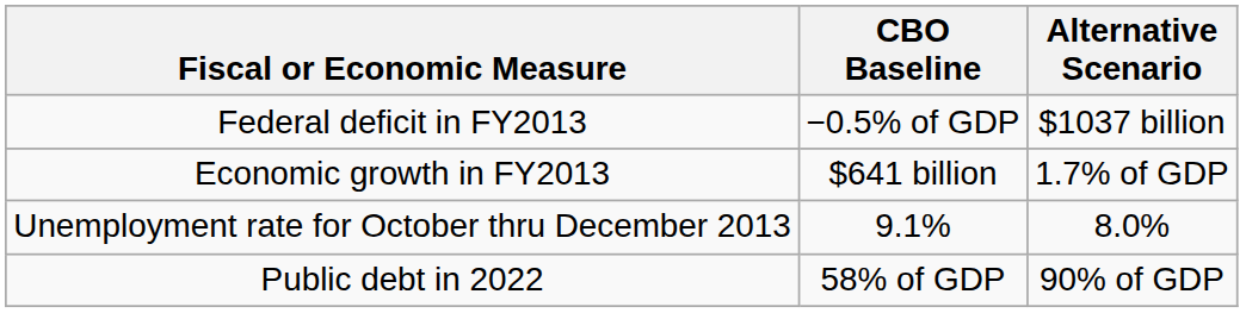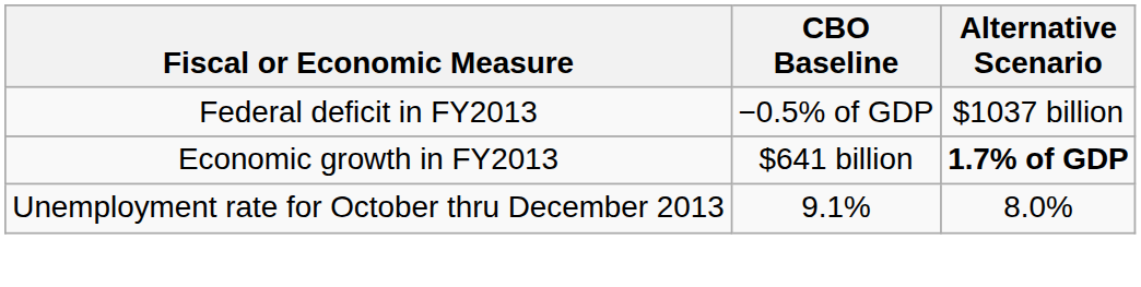 <table class="wikitable" style="text-align:center">
 <tr>
 <th><br>Fiscal or Economic Measure</th>
 <th>CBO<br>Baseline</th>
 <th>Alternative<br>Scenario</th>
 </tr>
 <tr>
 <td>Federal deficit in FY2013</td>
 <td>−0.5% of GDP</td>
 <td>$1037 billion</td>
 </tr>
 <tr>
 <td>Economic growth in FY2013</td>
 <td>$641 billion</td>
-<td>1.7% of GDP</td>
+<td><strong>1.7% of GDP</strong></td>
 </tr>
 <tr>
 <td>Unemployment rate for October thru December 2013</td>
 <td>9.1%</td>
 <td>8.0%</td>
 </tr>
-<tr>
-<td>Public debt in 2022</td>
-<td>58% of GDP</td>
-<td>90% of GDP</td>
-</tr>
 </table>
